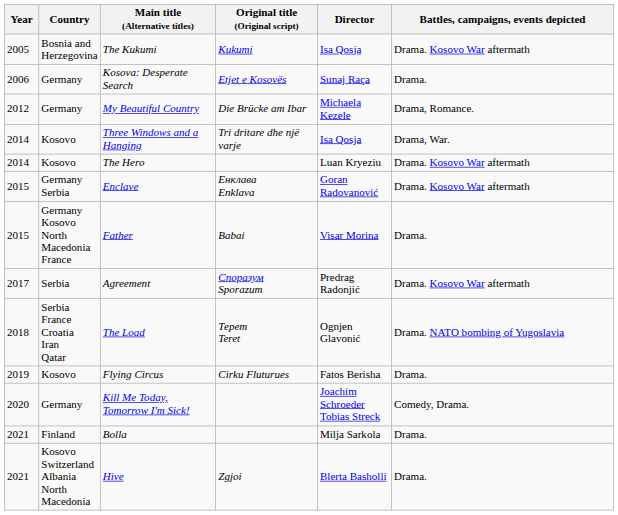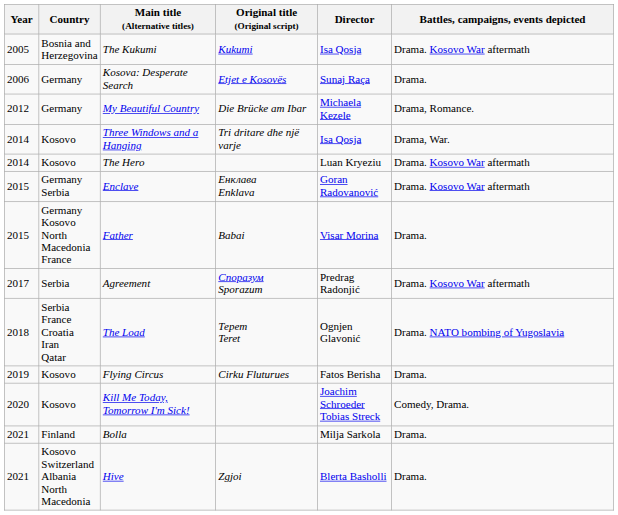 <table class="wikitable sortable" style="width:100%;">
 <tr>
 <th class="unsortable">Year</th>
 <th width= 80>Country</th>
 <th width=160>Main title<br><small>(Alternative titles)</small></th>
 <th width=140>Original title<br><small>(Original script)</small></th>
 <th width=100>Director</th>
 <th class="unsortable">Battles, campaigns, events depicted</th>
 </tr>
 <tr>
 <td>2005</td>
 <td>Bosnia and Herzegovina</td>
 <td><em>The Kukumi</em></td>
 <td><em><a href='#'>Kukumi</a></em></td>
 <td><a href='#'>Isa Qosja</a></td>
 <td>Drama. <a href='#'>Kosovo War</a> aftermath</td>
 </tr>
 <tr>
 <td>2006</td>
 <td>Germany</td>
 <td><em>Kosova: Desperate Search</em></td>
 <td><em><a href='#'>Etjet e Kosovës</a></em></td>
 <td><a href='#'>Sunaj Raça</a></td>
 <td>Drama.</td>
 </tr>
 <tr>
 <td>2012</td>
 <td>Germany</td>
 <td><em><a href='#'>My Beautiful Country</a></em></td>
 <td><em>Die Brücke am Ibar</em></td>
 <td><a href='#'>Michaela Kezele</a></td>
 <td>Drama, Romance.</td>
 </tr>
 <tr>
 <td>2014</td>
 <td>Kosovo</td>
 <td><em><a href='#'>Three Windows and a Hanging</a></em></td>
 <td><em>Tri dritare dhe një varje</em></td>
 <td><a href='#'>Isa Qosja</a></td>
 <td>Drama, War.</td>
 </tr>
 <tr>
 <td>2014</td>
 <td>Kosovo</td>
 <td><em>The Hero</em></td>
 <td></td>
 <td>Luan Kryeziu</td>
 <td>Drama. <a href='#'>Kosovo War</a> aftermath</td>
 </tr>
 <tr>
 <td>2015</td>
 <td>Germany<br>Serbia</td>
 <td><em><a href='#'>Enclave</a></em></td>
 <td><em>Енклава</em><br><em>Enklava</em></td>
 <td><a href='#'>Goran Radovanović</a></td>
 <td>Drama. <a href='#'>Kosovo War</a> aftermath</td>
 </tr>
 <tr>
 <td>2015</td>
 <td>Germany<br>Kosovo<br>North Macedonia<br>France</td>
 <td><em><a href='#'>Father</a></em></td>
 <td><em>Babai</em></td>
 <td><a href='#'>Visar Morina</a></td>
 <td>Drama.</td>
 </tr>
 <tr>
 <td>2017</td>
 <td>Serbia</td>
 <td><em>Agreement</em></td>
 <td><em><a href='#'>Споразум</a></em><br><em>Sporazum</em></td>
 <td>Predrag Radonjić</td>
 <td>Drama. <a href='#'>Kosovo War</a> aftermath</td>
 </tr>
 <tr>
 <td>2018</td>
 <td>Serbia<br>France<br>Croatia<br>Iran<br>Qatar</td>
 <td><em><a href='#'>The Load</a></em></td>
 <td><em>Терет</em><br><em>Teret</em></td>
 <td>Ognjen Glavonić</td>
 <td>Drama. <a href='#'>NATO bombing of Yugoslavia</a></td>
 </tr>
 <tr>
 <td>2019</td>
 <td>Kosovo</td>
 <td><em>Flying Circus</em></td>
 <td><em>Cirku Fluturues</em></td>
 <td>Fatos Berisha</td>
 <td>Drama.</td>
 </tr>
 <tr>
 <td>2020</td>
-<td>Germany</td>
+<td>Kosovo</td>
 <td><em><a href='#'>Kill Me Today, Tomorrow I'm Sick!</a></em></td>
 <td></td>
 <td><a href='#'>Joachim Schroeder</a><br><a href='#'>Tobias Streck</a></td>
 <td>Comedy, Drama.</td>
 </tr>
 <tr>
 <td>2021</td>
 <td>Finland</td>
 <td><em>Bolla</em></td>
 <td></td>
 <td>Milja Sarkola</td>
 <td>Drama.</td>
 </tr>
 <tr>
 <td>2021</td>
 <td>Kosovo<br>Switzerland<br>Albania<br>North Macedonia</td>
 <td><em><a href='#'>Hive</a></em></td>
 <td><em>Zgjoi</em></td>
 <td><a href='#'>Blerta Basholli</a></td>
 <td>Drama.</td>
 </tr>
 </table>
